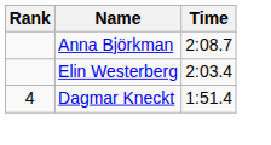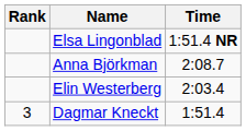 <table class="wikitable" style="text-align:center">
 <tr>
 <th>Rank</th>
 <th>Name</th>
 <th>Time</th>
+</tr>
+<tr>
+<td></td>
+<td align=left><a href='#'>Elsa Lingonblad</a></td>
+<td>1:51.4 <strong>NR</strong></td>
 </tr>
 <tr>
 <td></td>
 <td align=left><a href='#'>Anna Björkman</a></td>
 <td>2:08.7</td>
 </tr>
 <tr>
 <td></td>
 <td align=left><a href='#'>Elin Westerberg</a></td>
 <td>2:03.4</td>
 </tr>
 <tr>
-<td>4</td>
+<td>3</td>
 <td align=left><a href='#'>Dagmar Kneckt</a></td>
 <td>1:51.4</td>
 </tr>
 </table>
